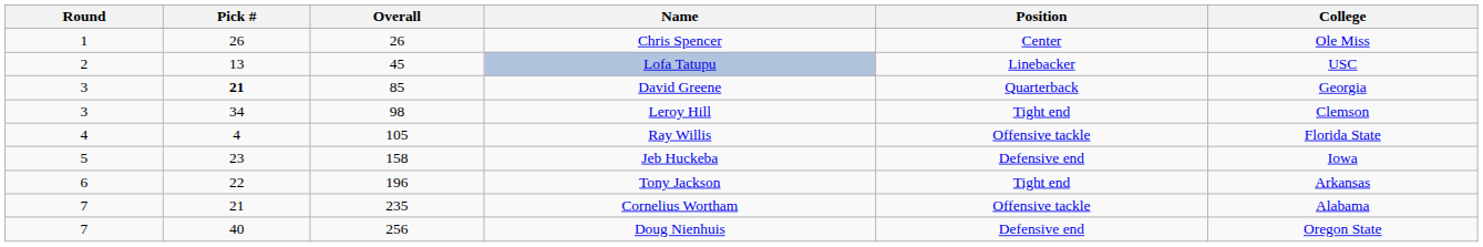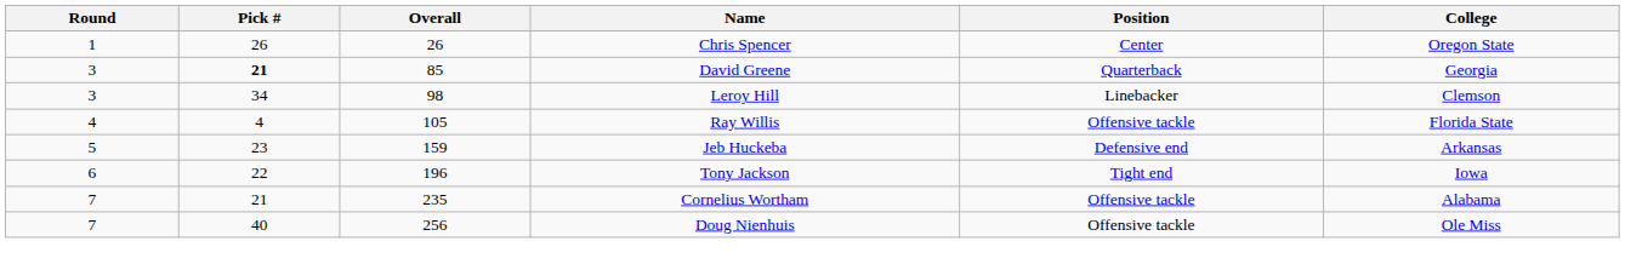 <table class="wikitable sortable sortable" style="width: 100%; text-align:center">
 <tr>
 <th>Round</th>
 <th>Pick #</th>
 <th>Overall</th>
 <th>Name</th>
 <th>Position</th>
 <th>College</th>
 </tr>
 <tr>
 <td>1</td>
 <td>26</td>
 <td>26</td>
 <td><a href='#'>Chris Spencer</a></td>
 <td><a href='#'>Center</a></td>
-<td><a href='#'>Ole Miss</a></td>
-</tr>
-<tr>
-<td>2</td>
-<td>13</td>
-<td>45</td>
-<td bgcolor=lightsteelblue><a href='#'>Lofa Tatupu</a></td>
-<td><a href='#'>Linebacker</a></td>
-<td><a href='#'>USC</a></td>
+<td><a href='#'>Oregon State</a></td>
 </tr>
 <tr>
 <td>3</td>
 <td><strong>21</strong></td>
 <td>85</td>
 <td><a href='#'>David Greene</a></td>
 <td><a href='#'>Quarterback</a></td>
 <td><a href='#'>Georgia</a></td>
 </tr>
 <tr>
 <td>3</td>
 <td>34</td>
 <td>98</td>
 <td><a href='#'>Leroy Hill</a></td>
-<td><a href='#'>Tight end</a></td>
+<td>Linebacker</td>
 <td><a href='#'>Clemson</a></td>
 </tr>
 <tr>
 <td>4</td>
 <td>4</td>
 <td>105</td>
 <td><a href='#'>Ray Willis</a></td>
 <td><a href='#'>Offensive tackle</a></td>
 <td><a href='#'>Florida State</a></td>
 </tr>
 <tr>
 <td>5</td>
 <td>23</td>
-<td>158</td>
+<td>159</td>
 <td><a href='#'>Jeb Huckeba</a></td>
 <td><a href='#'>Defensive end</a></td>
-<td><a href='#'>Iowa</a></td>
+<td><a href='#'>Arkansas</a></td>
 </tr>
 <tr>
 <td>6</td>
 <td>22</td>
 <td>196</td>
 <td><a href='#'>Tony Jackson</a></td>
 <td><a href='#'>Tight end</a></td>
-<td><a href='#'>Arkansas</a></td>
+<td><a href='#'>Iowa</a></td>
 </tr>
 <tr>
 <td>7</td>
 <td>21</td>
 <td>235</td>
 <td><a href='#'>Cornelius Wortham</a></td>
 <td><a href='#'>Offensive tackle</a></td>
 <td><a href='#'>Alabama</a></td>
 </tr>
 <tr>
 <td>7</td>
 <td>40</td>
 <td>256</td>
 <td><a href='#'>Doug Nienhuis</a></td>
-<td><a href='#'>Defensive end</a></td>
-<td><a href='#'>Oregon State</a></td>
+<td>Offensive tackle</td>
+<td><a href='#'>Ole Miss</a></td>
 </tr>
 </table>
